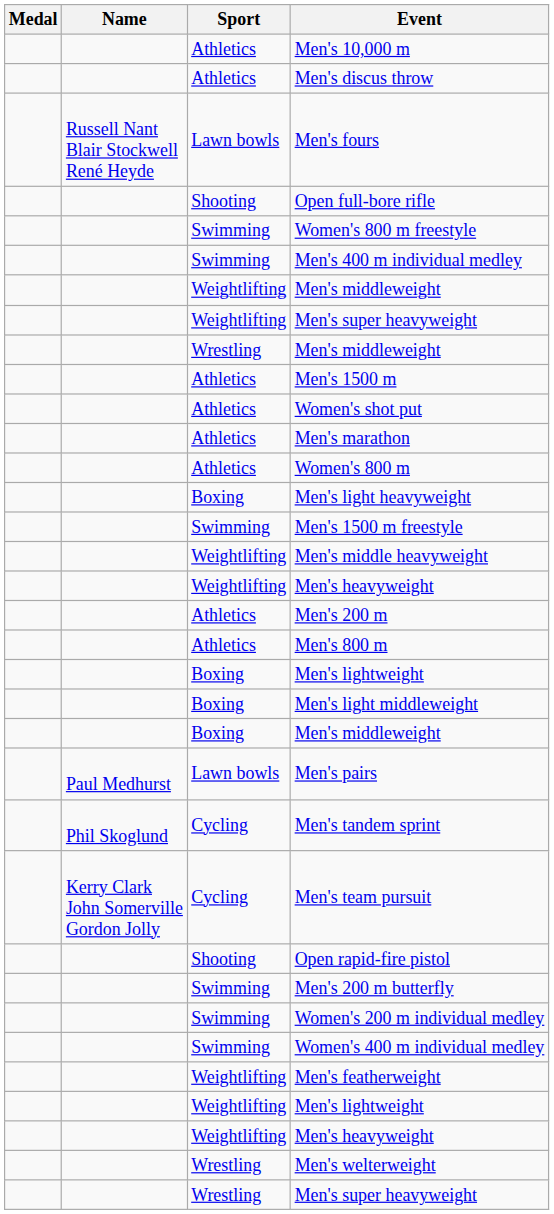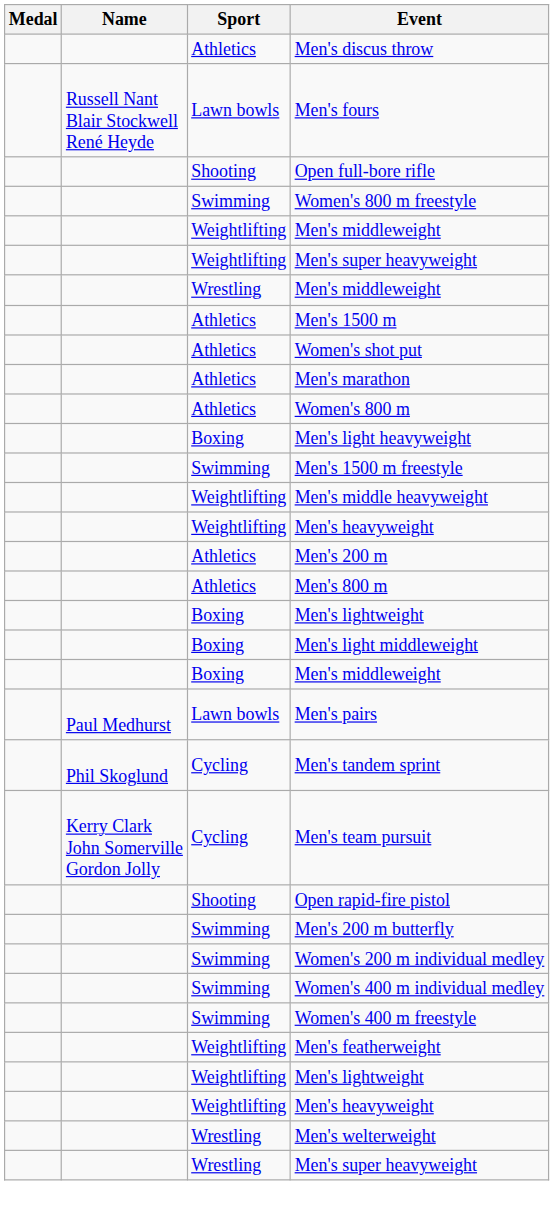 <table class="wikitable sortable" style="font-size: 95%;">
 <tr>
 <th>Medal</th>
 <th>Name</th>
 <th>Sport</th>
 <th>Event</th>
-</tr>
-<tr>
-<td></td>
-<td></td>
-<td><a href='#'>Athletics</a></td>
-<td><a href='#'>Men's 10,000 m</a></td>
 </tr>
 <tr>
 <td></td>
 <td></td>
 <td><a href='#'>Athletics</a></td>
 <td><a href='#'>Men's discus throw</a></td>
 </tr>
 <tr>
 <td></td>
 <td><br><a href='#'>Russell Nant</a><br><a href='#'>Blair Stockwell</a><br><a href='#'>René Heyde</a></td>
 <td><a href='#'>Lawn bowls</a></td>
 <td><a href='#'>Men's fours</a></td>
 </tr>
 <tr>
 <td></td>
 <td></td>
 <td><a href='#'>Shooting</a></td>
 <td><a href='#'>Open full-bore rifle</a></td>
 </tr>
 <tr>
 <td></td>
 <td></td>
 <td><a href='#'>Swimming</a></td>
 <td><a href='#'>Women's 800 m freestyle</a></td>
-</tr>
-<tr>
-<td></td>
-<td></td>
-<td><a href='#'>Swimming</a></td>
-<td><a href='#'>Men's 400 m individual medley</a></td>
 </tr>
 <tr>
 <td></td>
 <td></td>
 <td><a href='#'>Weightlifting</a></td>
 <td><a href='#'>Men's middleweight</a></td>
 </tr>
 <tr>
 <td></td>
 <td></td>
 <td><a href='#'>Weightlifting</a></td>
 <td><a href='#'>Men's super heavyweight</a></td>
 </tr>
 <tr>
 <td></td>
 <td></td>
 <td><a href='#'>Wrestling</a></td>
 <td><a href='#'>Men's middleweight</a></td>
 </tr>
 <tr>
 <td></td>
 <td></td>
 <td><a href='#'>Athletics</a></td>
 <td><a href='#'>Men's 1500 m</a></td>
 </tr>
 <tr>
 <td></td>
 <td></td>
 <td><a href='#'>Athletics</a></td>
 <td><a href='#'>Women's shot put</a></td>
 </tr>
 <tr>
 <td></td>
 <td></td>
 <td><a href='#'>Athletics</a></td>
 <td><a href='#'>Men's marathon</a></td>
 </tr>
 <tr>
 <td></td>
 <td></td>
 <td><a href='#'>Athletics</a></td>
 <td><a href='#'>Women's 800 m</a></td>
 </tr>
 <tr>
 <td></td>
 <td></td>
 <td><a href='#'>Boxing</a></td>
 <td><a href='#'>Men's light heavyweight</a></td>
 </tr>
 <tr>
 <td></td>
 <td></td>
 <td><a href='#'>Swimming</a></td>
 <td><a href='#'>Men's 1500 m freestyle</a></td>
 </tr>
 <tr>
 <td></td>
 <td></td>
 <td><a href='#'>Weightlifting</a></td>
 <td><a href='#'>Men's middle heavyweight</a></td>
 </tr>
 <tr>
 <td></td>
 <td></td>
 <td><a href='#'>Weightlifting</a></td>
 <td><a href='#'>Men's heavyweight</a></td>
 </tr>
 <tr>
 <td></td>
 <td></td>
 <td><a href='#'>Athletics</a></td>
 <td><a href='#'>Men's 200 m</a></td>
 </tr>
 <tr>
 <td></td>
 <td></td>
 <td><a href='#'>Athletics</a></td>
 <td><a href='#'>Men's 800 m</a></td>
 </tr>
 <tr>
 <td></td>
 <td></td>
 <td><a href='#'>Boxing</a></td>
 <td><a href='#'>Men's lightweight</a></td>
 </tr>
 <tr>
 <td></td>
 <td></td>
 <td><a href='#'>Boxing</a></td>
 <td><a href='#'>Men's light middleweight</a></td>
 </tr>
 <tr>
 <td></td>
 <td></td>
 <td><a href='#'>Boxing</a></td>
 <td><a href='#'>Men's middleweight</a></td>
 </tr>
 <tr>
 <td></td>
 <td><br><a href='#'>Paul Medhurst</a></td>
 <td><a href='#'>Lawn bowls</a></td>
 <td><a href='#'>Men's pairs</a></td>
 </tr>
 <tr>
 <td></td>
 <td><br><a href='#'>Phil Skoglund</a></td>
 <td><a href='#'>Cycling</a></td>
 <td><a href='#'>Men's tandem sprint</a></td>
 </tr>
 <tr>
 <td></td>
 <td><br><a href='#'>Kerry Clark</a><br><a href='#'>John Somerville</a><br><a href='#'>Gordon Jolly</a></td>
 <td><a href='#'>Cycling</a></td>
 <td><a href='#'>Men's team pursuit</a></td>
 </tr>
 <tr>
 <td></td>
 <td></td>
 <td><a href='#'>Shooting</a></td>
 <td><a href='#'>Open rapid-fire pistol</a></td>
 </tr>
 <tr>
 <td></td>
 <td></td>
 <td><a href='#'>Swimming</a></td>
 <td><a href='#'>Men's 200 m butterfly</a></td>
 </tr>
 <tr>
 <td></td>
 <td></td>
 <td><a href='#'>Swimming</a></td>
 <td><a href='#'>Women's 200 m individual medley</a></td>
 </tr>
 <tr>
 <td></td>
 <td></td>
 <td><a href='#'>Swimming</a></td>
 <td><a href='#'>Women's 400 m individual medley</a></td>
 </tr>
 <tr>
 <td></td>
 <td></td>
+<td><a href='#'>Swimming</a></td>
+<td><a href='#'>Women's 400 m freestyle</a></td>
+</tr>
+<tr>
+<td></td>
+<td></td>
 <td><a href='#'>Weightlifting</a></td>
 <td><a href='#'>Men's featherweight</a></td>
 </tr>
 <tr>
 <td></td>
 <td></td>
 <td><a href='#'>Weightlifting</a></td>
 <td><a href='#'>Men's lightweight</a></td>
 </tr>
 <tr>
 <td></td>
 <td></td>
 <td><a href='#'>Weightlifting</a></td>
 <td><a href='#'>Men's heavyweight</a></td>
 </tr>
 <tr>
 <td></td>
 <td></td>
 <td><a href='#'>Wrestling</a></td>
 <td><a href='#'>Men's welterweight</a></td>
 </tr>
 <tr>
 <td></td>
 <td></td>
 <td><a href='#'>Wrestling</a></td>
 <td><a href='#'>Men's super heavyweight</a></td>
 </tr>
 </table>
